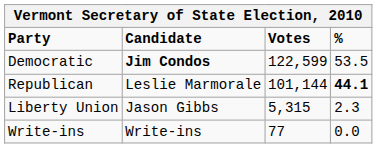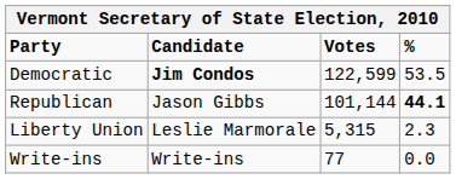 <table class="wikitable">
 <tr>
 <th colspan="4">Vermont Secretary of State Election, 2010</th>
 </tr>
 <tr>
 <td><strong>Party</strong></td>
 <td><strong>Candidate</strong></td>
 <td><strong>Votes</strong></td>
 <td><strong>%</strong></td>
 </tr>
 <tr>
 <td>Democratic</td>
 <td><strong>Jim Condos</strong></td>
 <td>122,599</td>
 <td>53.5</td>
 </tr>
 <tr>
 <td>Republican</td>
-<td>Leslie Marmorale</td>
+<td>Jason Gibbs</td>
 <td>101,144</td>
 <td><strong>44.1</strong></td>
 </tr>
 <tr>
 <td>Liberty Union</td>
-<td>Jason Gibbs</td>
+<td>Leslie Marmorale</td>
 <td>5,315</td>
 <td>2.3</td>
 </tr>
 <tr>
 <td>Write-ins</td>
 <td>Write-ins</td>
 <td>77</td>
 <td>0.0</td>
 </tr>
 </table>
